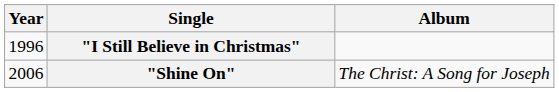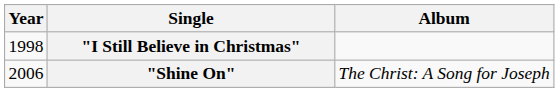 <table class="wikitable plainrowheaders" style="text-align:center;">
 <tr>
 <th>Year</th>
 <th style="width:16em;">Single</th>
 <th>Album</th>
 </tr>
 <tr>
-<td>1996</td>
+<td>1998</td>
 <th scope="row">"I Still Believe in Christmas"</th>
 <td></td>
 </tr>
 <tr>
 <td>2006</td>
 <th scope="row">"Shine On"</th>
 <td align="left"><em>The Christ: A Song for Joseph</em></td>
 </tr>
 </table>
